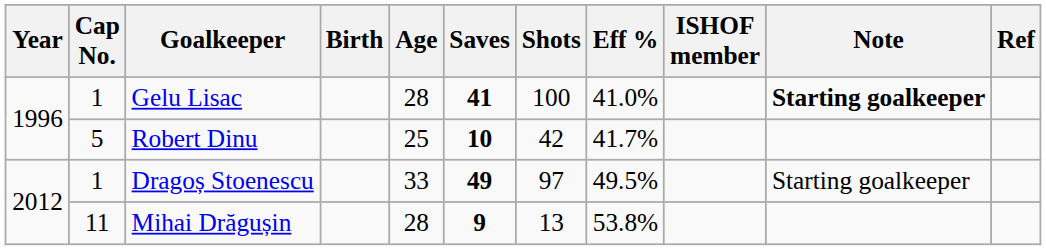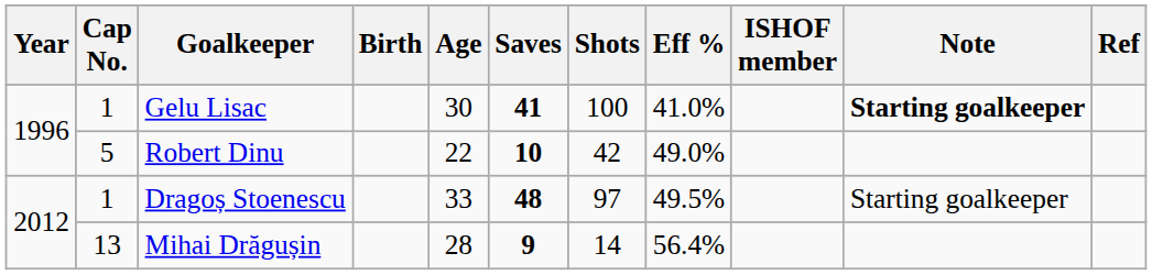 <table class="wikitable sortable" style="text-align: center; font-size: 90%; margin-left: 1em;">
 <tr>
 <th>Year</th>
 <th class="unsortable">Cap<br>No.</th>
 <th>Goalkeeper</th>
 <th>Birth</th>
 <th>Age</th>
 <th>Saves</th>
 <th>Shots</th>
 <th>Eff %</th>
 <th>ISHOF<br>member</th>
 <th>Note</th>
 <th class="unsortable">Ref</th>
 </tr>
 <tr>
 <td rowspan="2" style="text-align: left;">1996</td>
 <td>1</td>
 <td style="text-align: left;" data-sort-value="Lisac, Gelu"><a href='#'>Gelu Lisac</a></td>
 <td></td>
-<td>28</td>
+<td>30</td>
 <td><strong>41</strong></td>
 <td>100</td>
 <td>41.0%</td>
 <td></td>
 <td style="text-align: left;"><strong>Starting goalkeeper</strong></td>
 <td></td>
 </tr>
 <tr>
 <td>5</td>
 <td style="text-align: left;" data-sort-value="Dinu, Robert"><a href='#'>Robert Dinu</a></td>
 <td></td>
-<td>25</td>
+<td>22</td>
 <td><strong>10</strong></td>
 <td>42</td>
-<td>41.7%</td>
+<td>49.0%</td>
 <td></td>
 <td style="text-align: left;"></td>
 <td></td>
 </tr>
 <tr>
 <td rowspan="2" style="text-align: left;">2012</td>
 <td>1</td>
 <td style="text-align: left;" data-sort-value="Stoenescu, Dragoș"><a href='#'>Dragoș Stoenescu</a></td>
 <td></td>
 <td>33</td>
-<td><strong>49</strong></td>
+<td><strong>48</strong></td>
 <td>97</td>
 <td>49.5%</td>
 <td></td>
 <td style="text-align: left;">Starting goalkeeper</td>
 <td></td>
 </tr>
 <tr>
-<td>11</td>
+<td>13</td>
 <td style="text-align: left;" data-sort-value="Drăgușin, Mihai"><a href='#'>Mihai Drăgușin</a></td>
 <td></td>
 <td>28</td>
 <td><strong>9</strong></td>
-<td>13</td>
-<td>53.8%</td>
+<td>14</td>
+<td>56.4%</td>
 <td></td>
 <td style="text-align: left;"></td>
 <td></td>
 </tr>
 </table>
